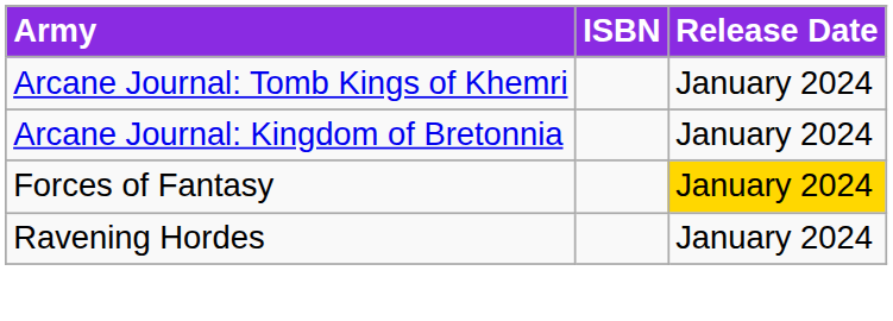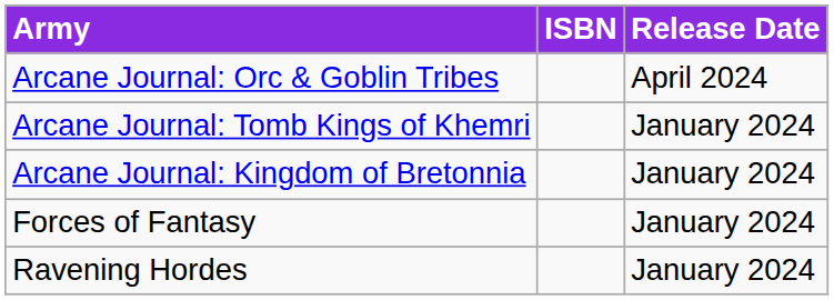 <table class="wikitable">
 <tr valign=center>
 </tr>
 <tr style="color:white; background:#8A2BE2;">
 <td><strong>Army</strong></td>
 <td><strong>ISBN</strong></td>
 <td><strong>Release Date</strong></td>
+</tr>
+<tr>
+<td><a href='#'>Arcane Journal: Orc & Goblin Tribes</a></td>
+<td></td>
+<td>April 2024</td>
 </tr>
 <tr>
 <td><a href='#'>Arcane Journal: Tomb Kings of Khemri</a></td>
 <td></td>
 <td>January 2024</td>
 </tr>
 <tr>
 <td><a href='#'>Arcane Journal: Kingdom of Bretonnia</a></td>
 <td></td>
 <td>January 2024</td>
 </tr>
 <tr>
 <td>Forces of Fantasy</td>
 <td></td>
-<td style="background: gold;">January 2024</td>
+<td>January 2024</td>
 </tr>
 <tr>
 <td>Ravening Hordes</td>
 <td></td>
 <td>January 2024</td>
 </tr>
 </table>
